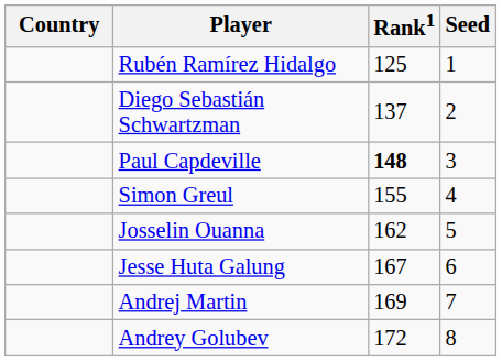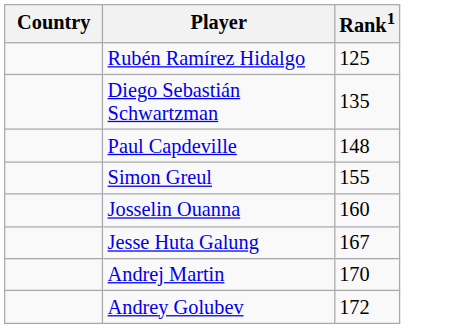 <table class="sortable wikitable">
 <tr>
 <th width="70">Country</th>
 <th width="175">Player</th>
 <th>Rank<sup>1</sup></th>
-<th>Seed</th>
 </tr>
 <tr>
 <td></td>
 <td><a href='#'>Rubén Ramírez Hidalgo</a></td>
 <td>125</td>
-<td>1</td>
 </tr>
 <tr>
 <td></td>
 <td><a href='#'>Diego Sebastián Schwartzman</a></td>
-<td>137</td>
-<td>2</td>
+<td>135</td>
 </tr>
 <tr>
 <td></td>
 <td><a href='#'>Paul Capdeville</a></td>
-<td><strong>148</strong></td>
-<td>3</td>
+<td>148</td>
 </tr>
 <tr>
 <td></td>
 <td><a href='#'>Simon Greul</a></td>
 <td>155</td>
-<td>4</td>
 </tr>
 <tr>
 <td></td>
 <td><a href='#'>Josselin Ouanna</a></td>
-<td>162</td>
-<td>5</td>
+<td>160</td>
 </tr>
 <tr>
 <td></td>
 <td><a href='#'>Jesse Huta Galung</a></td>
 <td>167</td>
-<td>6</td>
 </tr>
 <tr>
 <td></td>
 <td><a href='#'>Andrej Martin</a></td>
-<td>169</td>
-<td>7</td>
+<td>170</td>
 </tr>
 <tr>
 <td></td>
 <td><a href='#'>Andrey Golubev</a></td>
 <td>172</td>
-<td>8</td>
 </tr>
 </table>
